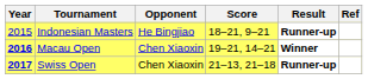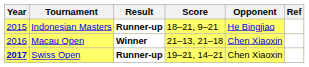 <table class="sortable wikitable" style="font-size: 90%">
 <tr>
 <th>Year</th>
 <th>Tournament</th>
+<th>Result</th>
+<th>Score</th>
 <th>Opponent</th>
-<th>Score</th>
-<th>Result</th>
 <th>Ref</th>
 </tr>
 <tr style="background:#FFFF67">
 <td align="center"><a href='#'>2015</a></td>
 <td align="left"><a href='#'>Indonesian Masters</a></td>
+<td style="text-align:left; background:white"> <strong>Runner-up</strong></td>
+<td align="left">18–21, 9–21</td>
 <td align="left"> <a href='#'>He Bingjiao</a></td>
-<td align="left">18–21, 9–21</td>
-<td style="text-align:left; background:white"> <strong>Runner-up</strong></td>
 <td align="center"; bgcolor="white"></td>
 </tr>
 <tr style="background:#FFFF67">
-<td align="center"><strong><a href='#'>2016</a></strong></td>
+<td align="center"><a href='#'>2016</a></td>
 <td align="left"><a href='#'>Macau Open</a></td>
+<td style="text-align:left; background:white"> <strong>Winner</strong></td>
+<td align="left">21–13, 21–18</td>
 <td align="left"> <a href='#'>Chen Xiaoxin</a></td>
-<td align="left">19–21, 14–21</td>
-<td style="text-align:left; background:white"> <strong>Winner</strong></td>
 <td align="center"; bgcolor="white"></td>
 </tr>
 <tr style="background:#FFFF67">
 <td align="center"><strong><a href='#'>2017</a></strong></td>
 <td align="left"><a href='#'>Swiss Open</a></td>
+<td style="text-align:left; background:white"> <strong>Runner-up</strong></td>
+<td align="left">19–21, 14–21</td>
 <td align="left"> Chen Xiaoxin</td>
-<td align="left">21–13, 21–18</td>
-<td style="text-align:left; background:white"> <strong>Runner-up</strong></td>
 <td align="center"; bgcolor="white"></td>
 </tr>
 </table>
